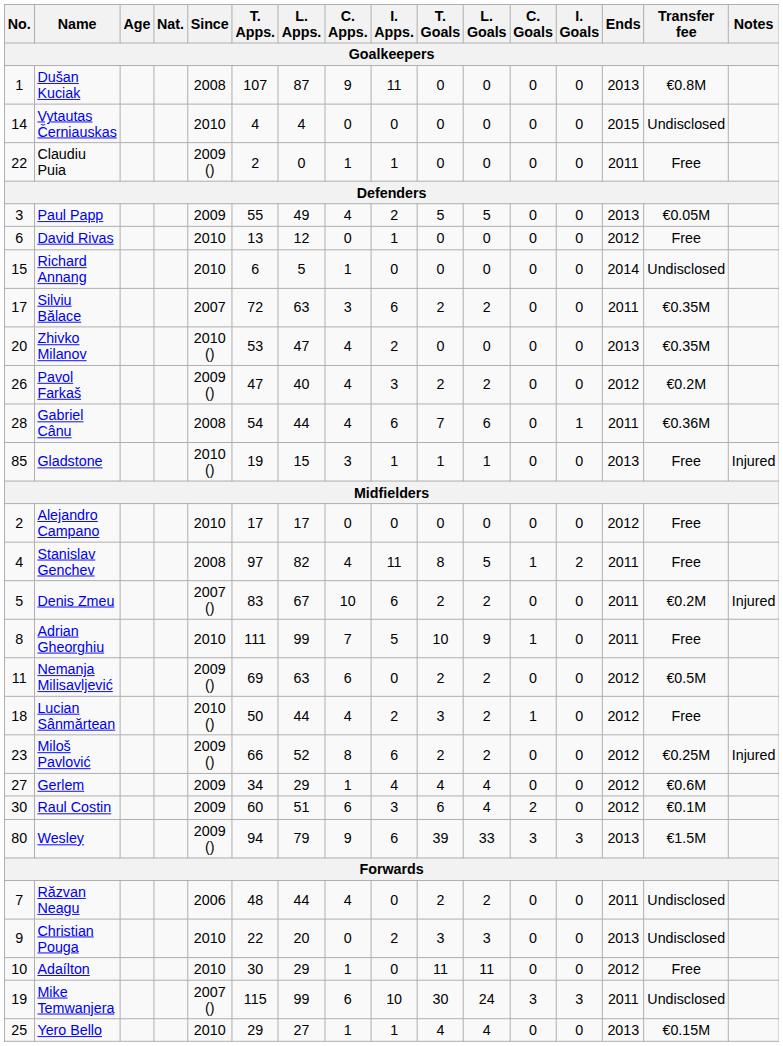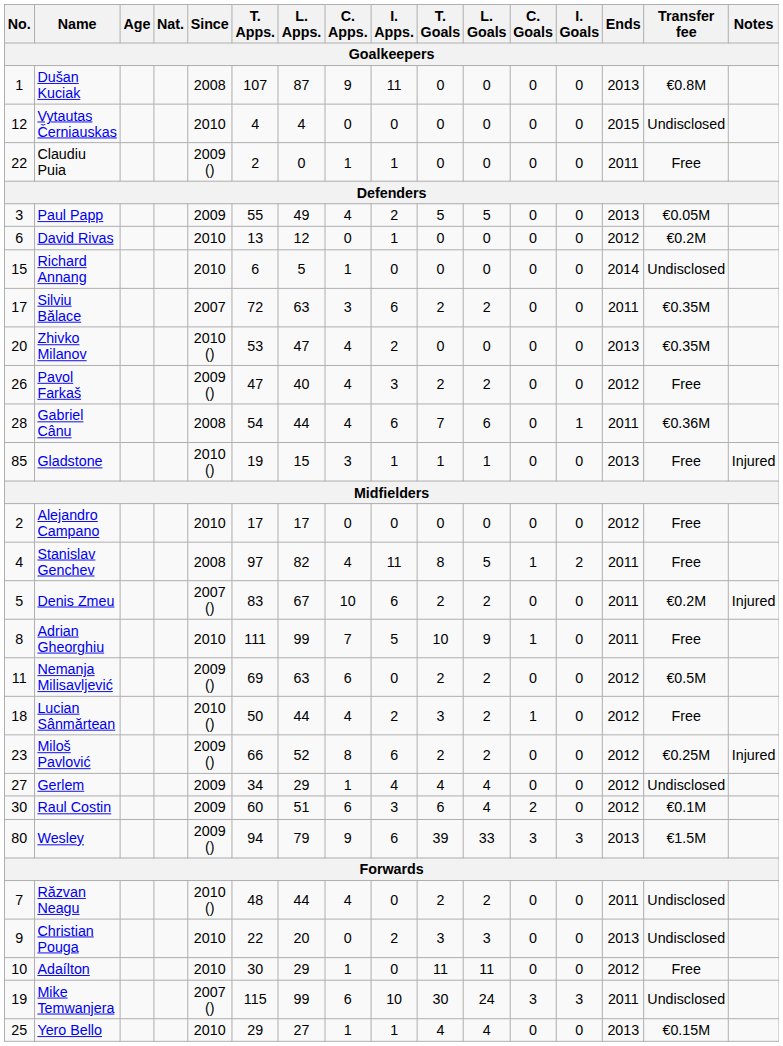 <table class="wikitable" style="font-size: 95%; text-align: center;">
 <tr>
 <th width="4%">No.</th>
 <th width="14%">Name</th>
 <th width="5%">Age</th>
 <th width="4%">Nat.</th>
 <th width="6%">Since</th>
 <th width=4%>T. Apps.</th>
 <th width=4%>L. Apps.</th>
 <th width=4%>C. Apps.</th>
 <th width=4%>I. Apps.</th>
 <th width=4%>T. Goals</th>
 <th width=4%>L. Goals</th>
 <th width=4%>C. Goals</th>
 <th width=4%>I. Goals</th>
 <th width="5%">Ends</th>
 <th width="15%">Transfer fee</th>
 <th width="15%">Notes</th>
 </tr>
 <tr>
 <th colspan=18>Goalkeepers</th>
 </tr>
 <tr>
 <td>1</td>
 <td align=left><a href='#'>Dušan Kuciak</a></td>
 <td></td>
 <td align=left></td>
 <td>2008</td>
 <td>107 </td>
 <td>87 </td>
 <td>9 </td>
 <td>11 </td>
 <td>0 </td>
 <td>0 </td>
 <td>0 </td>
 <td>0 </td>
 <td>2013</td>
 <td>€0.8M</td>
 <td></td>
 </tr>
 <tr>
-<td>14</td>
+<td>12</td>
 <td align=left><a href='#'>Vytautas Černiauskas</a></td>
 <td></td>
 <td align=left></td>
 <td>2010</td>
 <td>4 </td>
 <td>4 </td>
 <td>0 </td>
 <td>0 </td>
 <td>0 </td>
 <td>0 </td>
 <td>0 </td>
 <td>0 </td>
 <td>2015</td>
 <td>Undisclosed</td>
 <td></td>
 </tr>
 <tr>
 <td>22</td>
 <td align=left>Claudiu Puia</td>
 <td></td>
 <td align=left></td>
 <td>2009 ()</td>
 <td>2 </td>
 <td>0 </td>
 <td>1 </td>
 <td>1 </td>
 <td>0 </td>
 <td>0 </td>
 <td>0 </td>
 <td>0 </td>
 <td>2011</td>
 <td>Free</td>
 <td></td>
 </tr>
 <tr>
 <th colspan=18>Defenders</th>
 </tr>
 <tr>
 <td>3</td>
 <td align=left><a href='#'>Paul Papp</a></td>
 <td></td>
 <td align=left></td>
 <td>2009</td>
 <td>55 </td>
 <td>49 </td>
 <td>4 </td>
 <td>2 </td>
 <td>5 </td>
 <td>5 </td>
 <td>0 </td>
 <td>0 </td>
 <td>2013</td>
 <td>€0.05M</td>
 <td></td>
 </tr>
 <tr>
 <td>6</td>
 <td align=left><a href='#'>David Rivas</a></td>
 <td></td>
 <td align=left></td>
 <td>2010</td>
 <td>13 </td>
 <td>12 </td>
 <td>0 </td>
 <td>1 </td>
 <td>0 </td>
 <td>0 </td>
 <td>0 </td>
 <td>0 </td>
 <td>2012</td>
-<td>Free</td>
+<td>€0.2M</td>
 <td></td>
 </tr>
 <tr>
 <td>15</td>
 <td align=left><a href='#'>Richard Annang</a></td>
 <td></td>
 <td align=left></td>
 <td>2010</td>
 <td>6 </td>
 <td>5 </td>
 <td>1 </td>
 <td>0 </td>
 <td>0 </td>
 <td>0 </td>
 <td>0 </td>
 <td>0 </td>
 <td>2014</td>
 <td>Undisclosed</td>
 <td></td>
 </tr>
 <tr>
 <td>17</td>
 <td align=left><a href='#'>Silviu Bălace</a></td>
 <td></td>
 <td align=left></td>
 <td>2007</td>
 <td>72 </td>
 <td>63 </td>
 <td>3 </td>
 <td>6 </td>
 <td>2 </td>
 <td>2 </td>
 <td>0 </td>
 <td>0 </td>
 <td>2011</td>
 <td>€0.35M</td>
 <td></td>
 </tr>
 <tr>
 <td>20</td>
 <td align=left><a href='#'>Zhivko Milanov</a></td>
 <td></td>
 <td align=left></td>
 <td>2010 ()</td>
 <td>53 </td>
 <td>47 </td>
 <td>4 </td>
 <td>2 </td>
 <td>0 </td>
 <td>0 </td>
 <td>0 </td>
 <td>0 </td>
 <td>2013</td>
 <td>€0.35M</td>
 <td></td>
 </tr>
 <tr>
 <td>26</td>
 <td align=left><a href='#'>Pavol Farkaš</a></td>
 <td></td>
 <td align=left></td>
 <td>2009 ()</td>
 <td>47 </td>
 <td>40 </td>
 <td>4 </td>
 <td>3 </td>
 <td>2 </td>
 <td>2 </td>
 <td>0 </td>
 <td>0 </td>
 <td>2012</td>
-<td>€0.2M</td>
+<td>Free</td>
 <td></td>
 </tr>
 <tr>
 <td>28</td>
 <td align=left><a href='#'>Gabriel Cânu</a></td>
 <td></td>
 <td align=left></td>
 <td>2008</td>
 <td>54 </td>
 <td>44 </td>
 <td>4 </td>
 <td>6 </td>
 <td>7 </td>
 <td>6 </td>
 <td>0 </td>
 <td>1 </td>
 <td>2011</td>
 <td>€0.36M</td>
 <td></td>
 </tr>
 <tr>
 <td>85</td>
 <td align=left><a href='#'>Gladstone</a></td>
 <td></td>
 <td align=left></td>
 <td>2010 ()</td>
 <td>19 </td>
 <td>15 </td>
 <td>3 </td>
 <td>1 </td>
 <td>1 </td>
 <td>1 </td>
 <td>0 </td>
 <td>0 </td>
 <td>2013</td>
 <td>Free</td>
 <td>Injured</td>
 </tr>
 <tr>
 <th colspan=18>Midfielders</th>
 </tr>
 <tr>
 <td>2</td>
 <td align=left><a href='#'>Alejandro Campano</a></td>
 <td></td>
 <td align=left></td>
 <td>2010</td>
 <td>17 </td>
 <td>17 </td>
 <td>0 </td>
 <td>0 </td>
 <td>0 </td>
 <td>0 </td>
 <td>0 </td>
 <td>0 </td>
 <td>2012</td>
 <td>Free</td>
 <td></td>
 </tr>
 <tr>
 <td>4</td>
 <td align=left><a href='#'>Stanislav Genchev</a></td>
 <td></td>
 <td align=left></td>
 <td>2008</td>
 <td>97 </td>
 <td>82 </td>
 <td>4 </td>
 <td>11 </td>
 <td>8 </td>
 <td>5 </td>
 <td>1 </td>
 <td>2 </td>
 <td>2011</td>
 <td>Free</td>
 <td></td>
 </tr>
 <tr>
 <td>5</td>
 <td align=left><a href='#'>Denis Zmeu</a></td>
 <td></td>
 <td align=left></td>
 <td>2007 ()</td>
 <td>83 </td>
 <td>67 </td>
 <td>10 </td>
 <td>6 </td>
 <td>2 </td>
 <td>2 </td>
 <td>0 </td>
 <td>0 </td>
 <td>2011</td>
 <td>€0.2M</td>
 <td>Injured</td>
 </tr>
 <tr>
 <td>8</td>
 <td align=left><a href='#'>Adrian Gheorghiu</a></td>
 <td></td>
 <td align=left></td>
 <td>2010</td>
 <td>111 </td>
 <td>99 </td>
 <td>7 </td>
 <td>5 </td>
 <td>10 </td>
 <td>9 </td>
 <td>1 </td>
 <td>0 </td>
 <td>2011</td>
 <td>Free</td>
 <td></td>
 </tr>
 <tr>
 <td>11</td>
 <td align=left><a href='#'>Nemanja Milisavljević</a></td>
 <td></td>
 <td align=left></td>
 <td>2009 ()</td>
 <td>69 </td>
 <td>63 </td>
 <td>6 </td>
 <td>0 </td>
 <td>2 </td>
 <td>2 </td>
 <td>0 </td>
 <td>0 </td>
 <td>2012</td>
 <td>€0.5M</td>
 <td></td>
 </tr>
 <tr>
 <td>18</td>
 <td align=left><a href='#'>Lucian Sânmărtean</a></td>
 <td></td>
 <td align=left></td>
 <td>2010 ()</td>
 <td>50 </td>
 <td>44 </td>
 <td>4 </td>
 <td>2 </td>
 <td>3 </td>
 <td>2 </td>
 <td>1 </td>
 <td>0 </td>
 <td>2012</td>
 <td>Free</td>
 <td></td>
 </tr>
 <tr>
 <td>23</td>
 <td align=left><a href='#'>Miloš Pavlović</a></td>
 <td></td>
 <td align=left></td>
 <td>2009 ()</td>
 <td>66 </td>
 <td>52 </td>
 <td>8 </td>
 <td>6 </td>
 <td>2 </td>
 <td>2 </td>
 <td>0 </td>
 <td>0 </td>
 <td>2012</td>
 <td>€0.25M</td>
 <td>Injured</td>
 </tr>
 <tr>
 <td>27</td>
 <td align=left><a href='#'>Gerlem</a></td>
 <td></td>
 <td align=left></td>
 <td>2009</td>
 <td>34 </td>
 <td>29 </td>
 <td>1 </td>
 <td>4 </td>
 <td>4 </td>
 <td>4 </td>
 <td>0 </td>
 <td>0 </td>
 <td>2012</td>
-<td>€0.6M</td>
+<td>Undisclosed</td>
 </tr>
 <tr>
 <td>30</td>
 <td align=left><a href='#'>Raul Costin</a></td>
 <td></td>
 <td align=left></td>
 <td>2009</td>
 <td>60 </td>
 <td>51 </td>
 <td>6 </td>
 <td>3 </td>
 <td>6 </td>
 <td>4 </td>
 <td>2 </td>
 <td>0 </td>
 <td>2012</td>
 <td>€0.1M</td>
 <td></td>
 </tr>
 <tr>
 <td>80</td>
 <td align=left><a href='#'>Wesley</a></td>
 <td></td>
 <td align=left></td>
 <td>2009 ()</td>
 <td>94 </td>
 <td>79 </td>
 <td>9 </td>
 <td>6 </td>
 <td>39 </td>
 <td>33 </td>
 <td>3 </td>
 <td>3 </td>
 <td>2013</td>
 <td>€1.5M</td>
 <td></td>
 </tr>
 <tr>
 <th colspan=18>Forwards</th>
 </tr>
 <tr>
 <td>7</td>
 <td align=left><a href='#'>Răzvan Neagu</a></td>
 <td></td>
 <td align=left></td>
-<td>2006</td>
+<td>2010 ()</td>
 <td>48 </td>
 <td>44 </td>
 <td>4 </td>
 <td>0 </td>
 <td>2 </td>
 <td>2 </td>
 <td>0 </td>
 <td>0 </td>
 <td>2011</td>
 <td>Undisclosed</td>
 <td></td>
 </tr>
 <tr>
 <td>9</td>
 <td align=left><a href='#'>Christian Pouga</a></td>
 <td></td>
 <td align=left></td>
 <td>2010</td>
 <td>22 </td>
 <td>20 </td>
 <td>0 </td>
 <td>2 </td>
 <td>3 </td>
 <td>3 </td>
 <td>0 </td>
 <td>0 </td>
 <td>2013</td>
 <td>Undisclosed</td>
 <td></td>
 </tr>
 <tr>
 <td>10</td>
 <td align=left><a href='#'>Adaílton</a></td>
 <td></td>
 <td align=left></td>
 <td>2010</td>
 <td>30 </td>
 <td>29 </td>
 <td>1 </td>
 <td>0 </td>
 <td>11 </td>
 <td>11 </td>
 <td>0 </td>
 <td>0 </td>
 <td>2012</td>
 <td>Free</td>
 <td></td>
 </tr>
 <tr>
 <td>19</td>
 <td align=left><a href='#'>Mike Temwanjera</a></td>
 <td></td>
 <td align=left></td>
 <td>2007 ()</td>
 <td>115 </td>
 <td>99 </td>
 <td>6 </td>
 <td>10 </td>
 <td>30 </td>
 <td>24 </td>
 <td>3 </td>
 <td>3 </td>
 <td>2011</td>
 <td>Undisclosed</td>
 <td></td>
 </tr>
 <tr>
 <td>25</td>
 <td align=left><a href='#'>Yero Bello</a></td>
 <td></td>
 <td align=left></td>
 <td>2010</td>
 <td>29 </td>
 <td>27 </td>
 <td>1 </td>
 <td>1 </td>
 <td>4 </td>
 <td>4 </td>
 <td>0 </td>
 <td>0 </td>
 <td>2013</td>
 <td>€0.15M</td>
 <td></td>
 </tr>
 </table>
